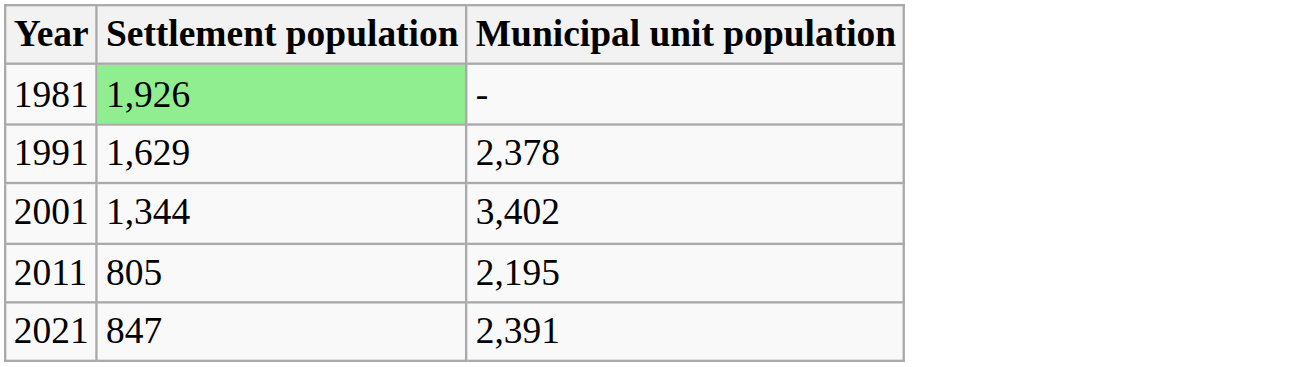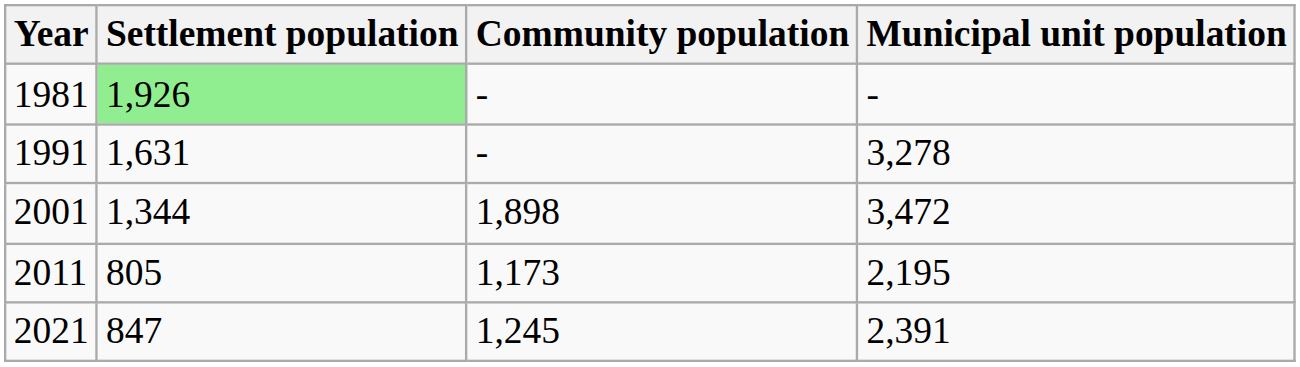 <table class=wikitable>
 <tr>
 <th>Year</th>
 <th>Settlement population</th>
+<th>Community population</th>
 <th>Municipal unit population</th>
 </tr>
 <tr>
 <td>1981</td>
 <td style="background: lightgreen;">1,926</td>
 <td>-</td>
+<td>-</td>
 </tr>
 <tr>
 <td>1991</td>
-<td>1,629</td>
-<td>2,378</td>
+<td>1,631</td>
+<td>-</td>
+<td>3,278</td>
 </tr>
 <tr>
 <td>2001</td>
 <td>1,344</td>
-<td>3,402</td>
+<td>1,898</td>
+<td>3,472</td>
 </tr>
 <tr>
 <td>2011</td>
 <td>805</td>
+<td>1,173</td>
 <td>2,195</td>
 </tr>
 <tr>
 <td>2021</td>
 <td>847</td>
+<td>1,245</td>
 <td>2,391</td>
 </tr>
 </table>
